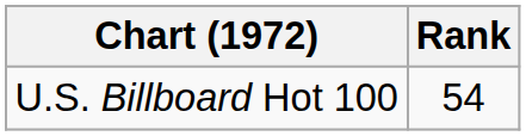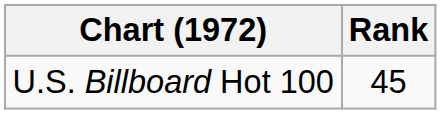 <table class="wikitable">
 <tr>
 <th align="left">Chart (1972)</th>
 <th style="text-align:center;">Rank</th>
 </tr>
 <tr>
 <td>U.S. <em>Billboard</em> Hot 100</td>
-<td style="text-align:center;">54</td>
+<td style="text-align:center;">45</td>
 </tr>
 </table>
